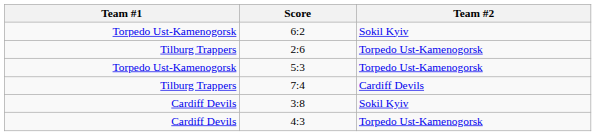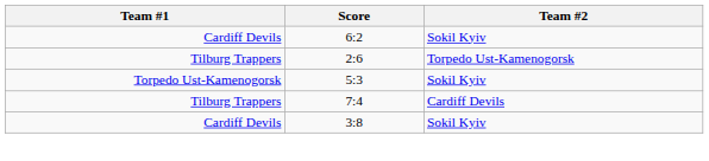 <table class="wikitable" style="text-align: center;">
 <tr>
 <th width=22%>Team #1</th>
 <th width=11%>Score</th>
 <th width=22%>Team #2</th>
 </tr>
 <tr>
-<td style="text-align: right;"><a href='#'>Torpedo Ust-Kamenogorsk</a> </td>
+<td style="text-align: right;"><a href='#'>Cardiff Devils</a> </td>
 <td>6:2</td>
 <td style="text-align: left;"> <a href='#'>Sokil Kyiv</a></td>
 </tr>
 <tr>
 <td style="text-align: right;"><a href='#'>Tilburg Trappers</a> </td>
 <td>2:6</td>
 <td style="text-align: left;"> <a href='#'>Torpedo Ust-Kamenogorsk</a></td>
 </tr>
 <tr>
 <td style="text-align: right;"><a href='#'>Torpedo Ust-Kamenogorsk</a> </td>
 <td>5:3</td>
-<td style="text-align: left;"> <a href='#'>Torpedo Ust-Kamenogorsk</a></td>
+<td style="text-align: left;"> <a href='#'>Sokil Kyiv</a></td>
 </tr>
 <tr>
 <td style="text-align: right;"><a href='#'>Tilburg Trappers</a> </td>
 <td>7:4</td>
 <td style="text-align: left;"> <a href='#'>Cardiff Devils</a></td>
 </tr>
 <tr>
 <td style="text-align: right;"><a href='#'>Cardiff Devils</a> </td>
 <td>3:8</td>
 <td style="text-align: left;"> <a href='#'>Sokil Kyiv</a></td>
 </tr>
-<tr>
-<td style="text-align: right;"><a href='#'>Cardiff Devils</a> </td>
-<td>4:3</td>
-<td style="text-align: left;"> <a href='#'>Torpedo Ust-Kamenogorsk</a></td>
-</tr>
 </table>
